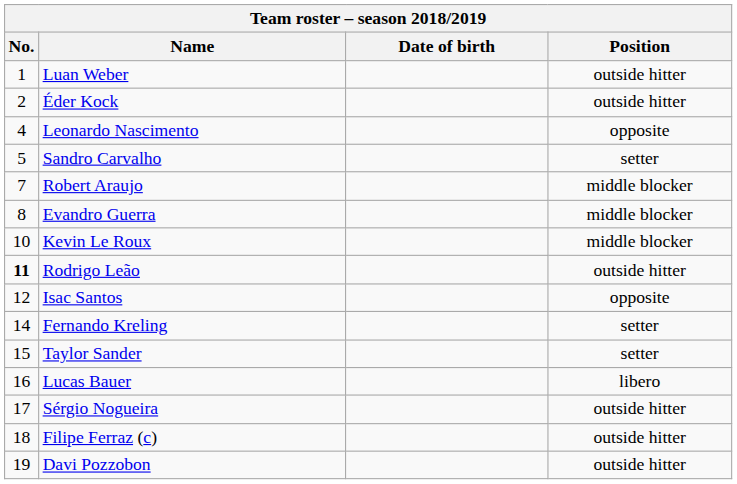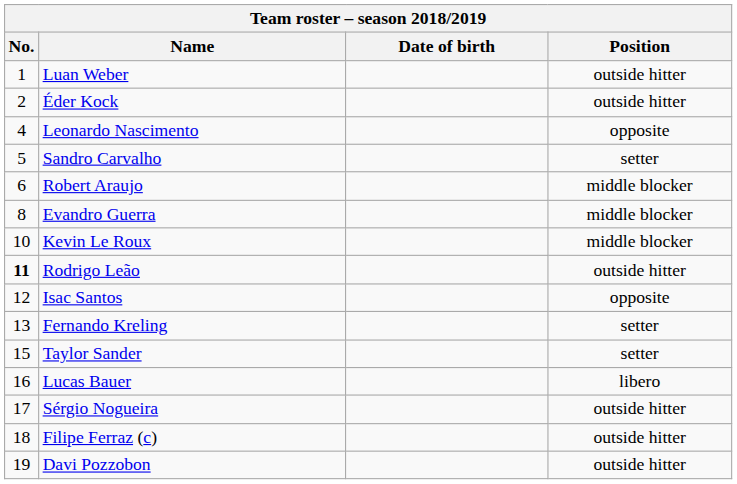 <table class="wikitable collapsible collapsed sortable" style="font-size:100%; text-align:center;">
 <tr>
 <th colspan=6>Team roster – season 2018/2019</th>
 </tr>
 <tr>
 <th>No.</th>
 <th style="width:17em">Name</th>
 <th style="width:11em">Date of birth</th>
 <th style="width:10em">Position</th>
 </tr>
 <tr>
 <td>1</td>
 <td align=left> <a href='#'>Luan Weber</a></td>
 <td align=right></td>
 <td>outside hitter</td>
 </tr>
 <tr>
 <td>2</td>
 <td align=left> <a href='#'>Éder Kock</a></td>
 <td align=right></td>
 <td>outside hitter</td>
 </tr>
 <tr>
 <td>4</td>
 <td align=left> <a href='#'>Leonardo Nascimento</a></td>
 <td align=right></td>
 <td>opposite</td>
 </tr>
 <tr>
 <td>5</td>
 <td align=left> <a href='#'>Sandro Carvalho</a></td>
 <td align=right></td>
 <td>setter</td>
 </tr>
 <tr>
-<td>7</td>
+<td>6</td>
 <td align=left> <a href='#'>Robert Araujo</a></td>
 <td align=right></td>
 <td>middle blocker</td>
 </tr>
 <tr>
 <td>8</td>
 <td align=left> <a href='#'>Evandro Guerra</a></td>
 <td align=right></td>
 <td>middle blocker</td>
 </tr>
 <tr>
 <td>10</td>
 <td align=left> <a href='#'>Kevin Le Roux</a></td>
 <td align=right></td>
 <td>middle blocker</td>
 </tr>
 <tr>
 <td><strong>11</strong></td>
 <td align=left> <a href='#'>Rodrigo Leão</a></td>
 <td align=right></td>
 <td>outside hitter</td>
 </tr>
 <tr>
 <td>12</td>
 <td align=left> <a href='#'>Isac Santos</a></td>
 <td align=right></td>
 <td>opposite</td>
 </tr>
 <tr>
-<td>14</td>
+<td>13</td>
 <td align=left> <a href='#'>Fernando Kreling</a></td>
 <td align=right></td>
 <td>setter</td>
 </tr>
 <tr>
 <td>15</td>
 <td align=left> <a href='#'>Taylor Sander</a></td>
 <td align=right></td>
 <td>setter</td>
 </tr>
 <tr>
 <td>16</td>
 <td align=left> <a href='#'>Lucas Bauer</a></td>
 <td align=right></td>
 <td>libero</td>
 </tr>
 <tr>
 <td>17</td>
 <td align=left> <a href='#'>Sérgio Nogueira</a></td>
 <td align=right></td>
 <td>outside hitter</td>
 </tr>
 <tr>
 <td>18</td>
 <td align=left> <a href='#'>Filipe Ferraz</a> (<a href='#'>c</a>)</td>
 <td align=right></td>
 <td>outside hitter</td>
 </tr>
 <tr>
 <td>19</td>
 <td align=left> <a href='#'>Davi Pozzobon</a></td>
 <td align=right></td>
 <td>outside hitter</td>
 </tr>
 </table>
